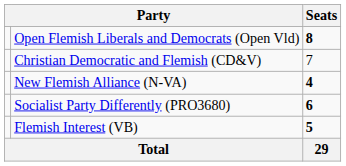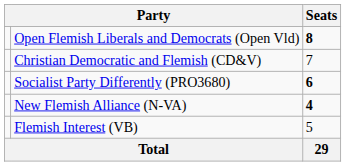 <table class="wikitable">
 <tr>
 <th colspan="2">Party</th>
 <th>Seats</th>
 </tr>
 <tr>
 <td></td>
 <td><a href='#'>Open Flemish Liberals and Democrats</a> (Open Vld)</td>
 <td><strong>8</strong></td>
 </tr>
 <tr>
 <td></td>
 <td><a href='#'>Christian Democratic and Flemish</a> (CD&V)</td>
 <td>7</td>
 </tr>
 <tr>
 <td></td>
+<td><a href='#'>Socialist Party Differently</a> (PRO3680)</td>
+<td><strong>6</strong></td>
+</tr>
+<tr>
+<td></td>
 <td><a href='#'>New Flemish Alliance</a> (N-VA)</td>
 <td><strong>4</strong></td>
 </tr>
 <tr>
 <td></td>
-<td><a href='#'>Socialist Party Differently</a> (PRO3680)</td>
-<td><strong>6</strong></td>
-</tr>
-<tr>
-<td></td>
 <td><a href='#'>Flemish Interest</a> (VB)</td>
-<td><strong>5</strong></td>
+<td>5</td>
 </tr>
 <tr>
 <th colspan="2">Total</th>
 <th>29</th>
 </tr>
 </table>
